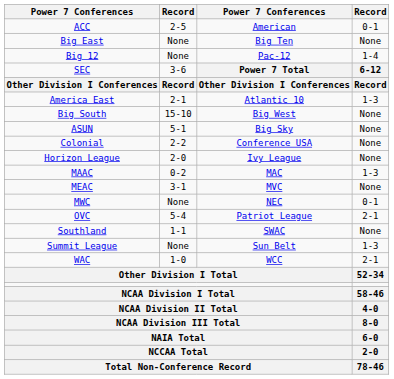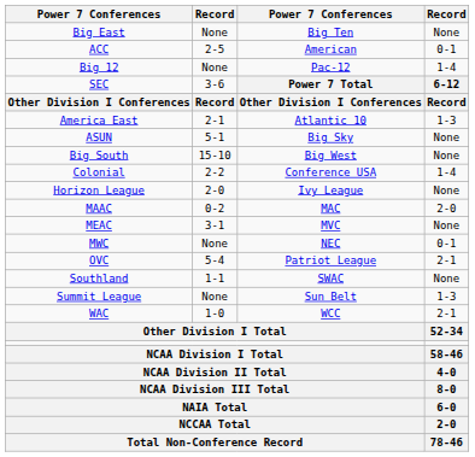 <table class="wikitable" style="text-align:center">
 <tr>
 <th>Power 7 Conferences</th>
 <th>Record</th>
 <th>Power 7 Conferences</th>
 <th>Record</th>
 </tr>
 <tr>
+<td><a href='#'>Big East</a></td>
+<td>None</td>
+<td><a href='#'>Big Ten</a></td>
+<td>None</td>
+</tr>
+<tr>
 <td><a href='#'>ACC</a></td>
 <td>2-5</td>
 <td><a href='#'>American</a></td>
 <td>0-1</td>
-</tr>
-<tr>
-<td><a href='#'>Big East</a></td>
-<td>None</td>
-<td><a href='#'>Big Ten</a></td>
-<td>None</td>
 </tr>
 <tr>
 <td><a href='#'>Big 12</a></td>
 <td>None</td>
 <td><a href='#'>Pac-12</a></td>
 <td>1-4</td>
 </tr>
 <tr>
 <td><a href='#'>SEC</a></td>
 <td>3-6</td>
 <th>Power 7 Total</th>
 <th>6-12</th>
 </tr>
 <tr>
 <th>Other Division I Conferences</th>
 <th>Record</th>
 <th>Other Division I Conferences</th>
 <th>Record</th>
 </tr>
 <tr>
 <td><a href='#'>America East</a></td>
 <td>2-1</td>
 <td><a href='#'>Atlantic 10</a></td>
 <td>1-3</td>
 </tr>
 <tr>
+<td><a href='#'>ASUN</a></td>
+<td>5-1</td>
+<td><a href='#'>Big Sky</a></td>
+<td>None</td>
+</tr>
+<tr>
 <td><a href='#'>Big South</a></td>
 <td>15-10</td>
 <td><a href='#'>Big West</a></td>
 <td>None</td>
 </tr>
 <tr>
-<td><a href='#'>ASUN</a></td>
-<td>5-1</td>
-<td><a href='#'>Big Sky</a></td>
-<td>None</td>
-</tr>
-<tr>
 <td><a href='#'>Colonial</a></td>
 <td>2-2</td>
 <td><a href='#'>Conference USA</a></td>
-<td>None</td>
+<td>1-4</td>
 </tr>
 <tr>
 <td><a href='#'>Horizon League</a></td>
 <td>2-0</td>
 <td><a href='#'>Ivy League</a></td>
 <td>None</td>
 </tr>
 <tr>
 <td><a href='#'>MAAC</a></td>
 <td>0-2</td>
 <td><a href='#'>MAC</a></td>
-<td>1-3</td>
+<td>2-0</td>
 </tr>
 <tr>
 <td><a href='#'>MEAC</a></td>
 <td>3-1</td>
 <td><a href='#'>MVC</a></td>
 <td>None</td>
 </tr>
 <tr>
 <td><a href='#'>MWC</a></td>
 <td>None</td>
 <td><a href='#'>NEC</a></td>
 <td>0-1</td>
 </tr>
 <tr>
 <td><a href='#'>OVC</a></td>
 <td>5-4</td>
 <td><a href='#'>Patriot League</a></td>
 <td>2-1</td>
 </tr>
 <tr>
 <td><a href='#'>Southland</a></td>
 <td>1-1</td>
 <td><a href='#'>SWAC</a></td>
 <td>None</td>
 </tr>
 <tr>
 <td><a href='#'>Summit League</a></td>
 <td>None</td>
 <td><a href='#'>Sun Belt</a></td>
 <td>1-3</td>
 </tr>
 <tr>
 <td><a href='#'>WAC</a></td>
 <td>1-0</td>
 <td><a href='#'>WCC</a></td>
 <td>2-1</td>
 </tr>
 <tr>
 <th colspan="3">Other Division I Total</th>
 <th>52-34</th>
 </tr>
 <tr>
 <td colspan="3"></td>
 <td></td>
 </tr>
 <tr>
 <th colspan="3">NCAA Division I Total</th>
 <th>58-46</th>
 </tr>
 <tr>
 <th colspan="3">NCAA Division II Total</th>
 <th>4-0</th>
 </tr>
 <tr>
 <th colspan="3">NCAA Division III Total</th>
 <th>8-0</th>
 </tr>
 <tr>
 <th colspan="3">NAIA Total</th>
 <th>6-0</th>
 </tr>
 <tr>
 <th colspan="3">NCCAA Total</th>
 <th>2-0</th>
 </tr>
 <tr>
 <th colspan="3">Total Non-Conference Record</th>
 <th>78-46</th>
 </tr>
 </table>
